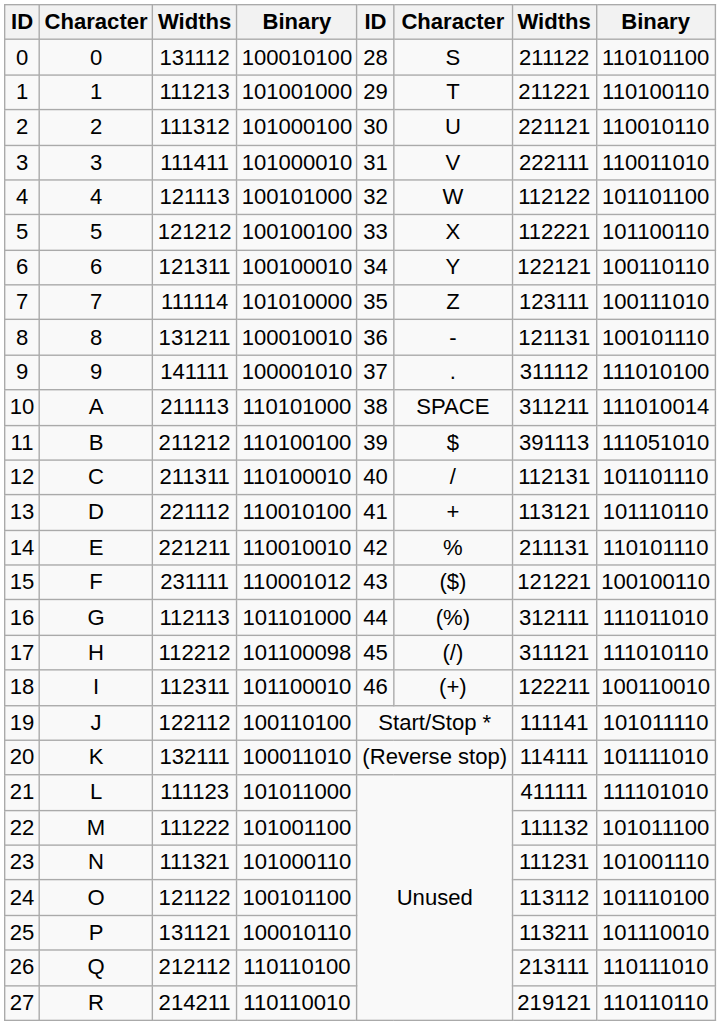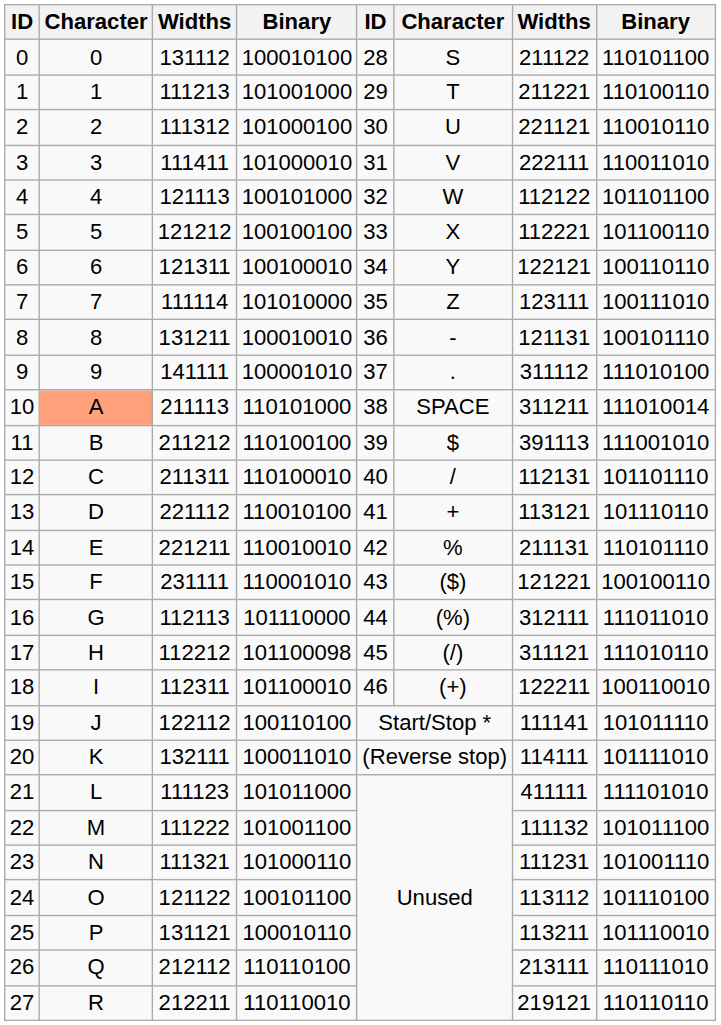 <table class="wikitable sortable" style="text-align:center">
 <tr>
 <th>ID</th>
 <th>Character</th>
 <th>Widths</th>
 <th>Binary</th>
 <th>ID</th>
 <th>Character</th>
 <th>Widths</th>
 <th>Binary</th>
 </tr>
 <tr>
 <td>0</td>
 <td>0</td>
 <td>131112</td>
 <td>100010100</td>
 <td>28</td>
 <td>S</td>
 <td>211122</td>
 <td>110101100</td>
 </tr>
 <tr>
 <td>1</td>
 <td>1</td>
 <td>111213</td>
 <td>101001000</td>
 <td>29</td>
 <td>T</td>
 <td>211221</td>
 <td>110100110</td>
 </tr>
 <tr>
 <td>2</td>
 <td>2</td>
 <td>111312</td>
 <td>101000100</td>
 <td>30</td>
 <td>U</td>
 <td>221121</td>
 <td>110010110</td>
 </tr>
 <tr>
 <td>3</td>
 <td>3</td>
 <td>111411</td>
 <td>101000010</td>
 <td>31</td>
 <td>V</td>
 <td>222111</td>
 <td>110011010</td>
 </tr>
 <tr>
 <td>4</td>
 <td>4</td>
 <td>121113</td>
 <td>100101000</td>
 <td>32</td>
 <td>W</td>
 <td>112122</td>
 <td>101101100</td>
 </tr>
 <tr>
 <td>5</td>
 <td>5</td>
 <td>121212</td>
 <td>100100100</td>
 <td>33</td>
 <td>X</td>
 <td>112221</td>
 <td>101100110</td>
 </tr>
 <tr>
 <td>6</td>
 <td>6</td>
 <td>121311</td>
 <td>100100010</td>
 <td>34</td>
 <td>Y</td>
 <td>122121</td>
 <td>100110110</td>
 </tr>
 <tr>
 <td>7</td>
 <td>7</td>
 <td>111114</td>
 <td>101010000</td>
 <td>35</td>
 <td>Z</td>
 <td>123111</td>
 <td>100111010</td>
 </tr>
 <tr>
 <td>8</td>
 <td>8</td>
 <td>131211</td>
 <td>100010010</td>
 <td>36</td>
 <td>-</td>
 <td>121131</td>
 <td>100101110</td>
 </tr>
 <tr>
 <td>9</td>
 <td>9</td>
 <td>141111</td>
 <td>100001010</td>
 <td>37</td>
 <td>.</td>
 <td>311112</td>
 <td>111010100</td>
 </tr>
 <tr>
 <td>10</td>
-<td>A</td>
+<td style="background: lightsalmon;">A</td>
 <td>211113</td>
 <td>110101000</td>
 <td>38</td>
 <td>SPACE</td>
 <td>311211</td>
 <td>111010014</td>
 </tr>
 <tr>
 <td>11</td>
 <td>B</td>
 <td>211212</td>
 <td>110100100</td>
 <td>39</td>
 <td>$</td>
 <td>391113</td>
-<td>111051010</td>
+<td>111001010</td>
 </tr>
 <tr>
 <td>12</td>
 <td>C</td>
 <td>211311</td>
 <td>110100010</td>
 <td>40</td>
 <td>/</td>
 <td>112131</td>
 <td>101101110</td>
 </tr>
 <tr>
 <td>13</td>
 <td>D</td>
 <td>221112</td>
 <td>110010100</td>
 <td>41</td>
 <td>+</td>
 <td>113121</td>
 <td>101110110</td>
 </tr>
 <tr>
 <td>14</td>
 <td>E</td>
 <td>221211</td>
 <td>110010010</td>
 <td>42</td>
 <td>%</td>
 <td>211131</td>
 <td>110101110</td>
 </tr>
 <tr>
 <td>15</td>
 <td>F</td>
 <td>231111</td>
-<td>110001012</td>
+<td>110001010</td>
 <td>43</td>
 <td>($)</td>
 <td>121221</td>
 <td>100100110</td>
 </tr>
 <tr>
 <td>16</td>
 <td>G</td>
 <td>112113</td>
-<td>101101000</td>
+<td>101110000</td>
 <td>44</td>
 <td>(%)</td>
 <td>312111</td>
 <td>111011010</td>
 </tr>
 <tr>
 <td>17</td>
 <td>H</td>
 <td>112212</td>
 <td>101100098</td>
 <td>45</td>
 <td>(/)</td>
 <td>311121</td>
 <td>111010110</td>
 </tr>
 <tr>
 <td>18</td>
 <td>I</td>
 <td>112311</td>
 <td>101100010</td>
 <td>46</td>
 <td>(+)</td>
 <td>122211</td>
 <td>100110010</td>
 </tr>
 <tr>
 <td>19</td>
 <td>J</td>
 <td>122112</td>
 <td>100110100</td>
 <td colspan=2>Start/Stop *</td>
 <td>111141</td>
 <td>101011110</td>
 </tr>
 <tr>
 <td>20</td>
 <td>K</td>
 <td>132111</td>
 <td>100011010</td>
 <td colspan=2>(Reverse stop)</td>
 <td>114111</td>
 <td>101111010</td>
 </tr>
 <tr>
 <td>21</td>
 <td>L</td>
 <td>111123</td>
 <td>101011000</td>
 <td colspan=2 rowspan=7>Unused</td>
 <td>411111</td>
 <td>111101010</td>
 </tr>
 <tr>
 <td>22</td>
 <td>M</td>
 <td>111222</td>
 <td>101001100</td>
 <td>111132</td>
 <td>101011100</td>
 </tr>
 <tr>
 <td>23</td>
 <td>N</td>
 <td>111321</td>
 <td>101000110</td>
 <td>111231</td>
 <td>101001110</td>
 </tr>
 <tr>
 <td>24</td>
 <td>O</td>
 <td>121122</td>
 <td>100101100</td>
 <td>113112</td>
 <td>101110100</td>
 </tr>
 <tr>
 <td>25</td>
 <td>P</td>
 <td>131121</td>
 <td>100010110</td>
 <td>113211</td>
 <td>101110010</td>
 </tr>
 <tr>
 <td>26</td>
 <td>Q</td>
 <td>212112</td>
 <td>110110100</td>
 <td>213111</td>
 <td>110111010</td>
 </tr>
 <tr>
 <td>27</td>
 <td>R</td>
-<td>214211</td>
+<td>212211</td>
 <td>110110010</td>
 <td>219121</td>
 <td>110110110</td>
 </tr>
 </table>
